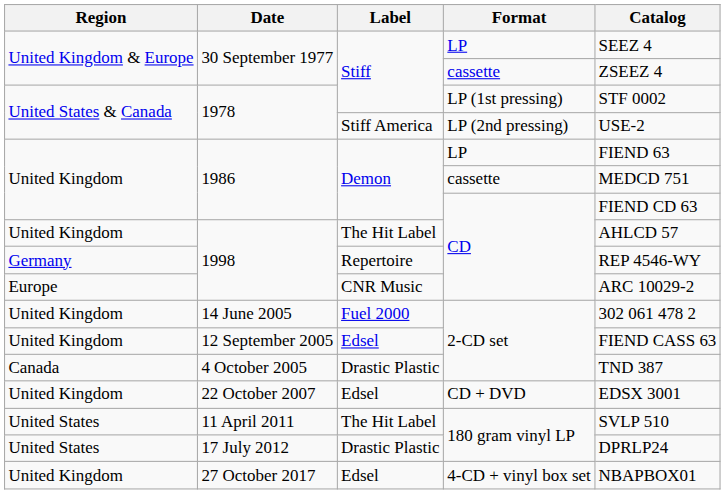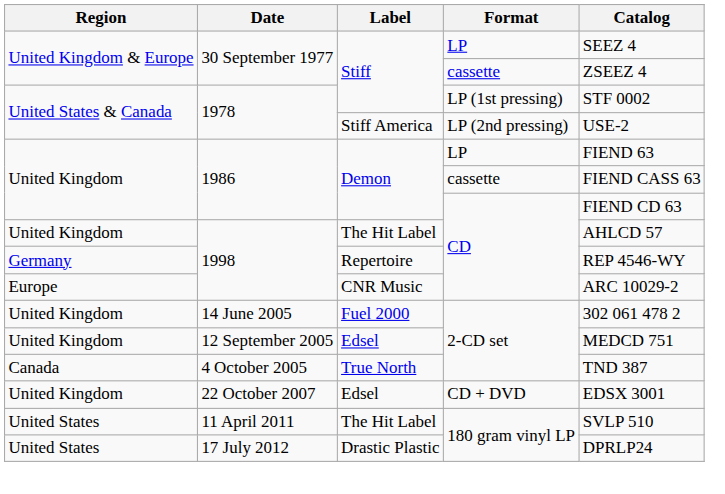 <table class="wikitable">
 <tr>
 <th>Region</th>
 <th>Date</th>
 <th>Label</th>
 <th>Format</th>
 <th>Catalog</th>
 </tr>
 <tr>
 <td rowspan="2"><a href='#'>United Kingdom</a> & <a href='#'>Europe</a></td>
 <td rowspan="2">30 September 1977</td>
 <td rowspan="3"><a href='#'>Stiff</a></td>
 <td><a href='#'>LP</a></td>
 <td>SEEZ 4</td>
 </tr>
 <tr>
 <td><a href='#'>cassette</a></td>
 <td>ZSEEZ 4</td>
 </tr>
 <tr>
 <td rowspan="2"><a href='#'>United States</a> & <a href='#'>Canada</a></td>
 <td rowspan="2">1978</td>
 <td>LP (1st pressing)</td>
 <td>STF 0002</td>
 </tr>
 <tr>
 <td>Stiff America</td>
 <td>LP (2nd pressing)</td>
 <td>USE-2</td>
 </tr>
 <tr>
 <td rowspan="3">United Kingdom</td>
 <td rowspan="3">1986</td>
 <td rowspan="3"><a href='#'>Demon</a></td>
 <td>LP</td>
 <td>FIEND 63</td>
 </tr>
 <tr>
 <td>cassette</td>
-<td>MEDCD 751</td>
+<td>FIEND CASS 63</td>
 </tr>
 <tr>
 <td rowspan="4"><a href='#'>CD</a></td>
 <td>FIEND CD 63</td>
 </tr>
 <tr>
 <td>United Kingdom</td>
 <td rowspan="3">1998</td>
 <td>The Hit Label</td>
 <td>AHLCD 57</td>
 </tr>
 <tr>
 <td><a href='#'>Germany</a></td>
 <td>Repertoire</td>
 <td>REP 4546-WY</td>
 </tr>
 <tr>
 <td>Europe</td>
 <td>CNR Music</td>
 <td>ARC 10029-2</td>
 </tr>
 <tr>
 <td>United Kingdom</td>
 <td>14 June 2005</td>
 <td><a href='#'>Fuel 2000</a></td>
 <td rowspan="3">2-CD set</td>
 <td>302 061 478 2</td>
 </tr>
 <tr>
 <td>United Kingdom</td>
 <td>12 September 2005</td>
 <td><a href='#'>Edsel</a></td>
-<td>FIEND CASS 63</td>
+<td>MEDCD 751</td>
 </tr>
 <tr>
 <td>Canada</td>
 <td>4 October 2005</td>
-<td>Drastic Plastic</td>
+<td><a href='#'>True North</a></td>
 <td>TND 387</td>
 </tr>
 <tr>
 <td>United Kingdom</td>
 <td>22 October 2007</td>
 <td>Edsel</td>
 <td>CD + DVD</td>
 <td>EDSX 3001</td>
 </tr>
 <tr>
 <td>United States</td>
 <td>11 April 2011</td>
 <td>The Hit Label</td>
 <td rowspan="2">180 gram vinyl LP</td>
 <td>SVLP 510</td>
 </tr>
 <tr>
 <td>United States</td>
 <td>17 July 2012</td>
 <td>Drastic Plastic</td>
 <td>DPRLP24</td>
 </tr>
-<tr>
-<td>United Kingdom</td>
-<td>27 October 2017</td>
-<td>Edsel</td>
-<td>4-CD + vinyl box set</td>
-<td>NBAPBOX01</td>
-</tr>
 </table>
